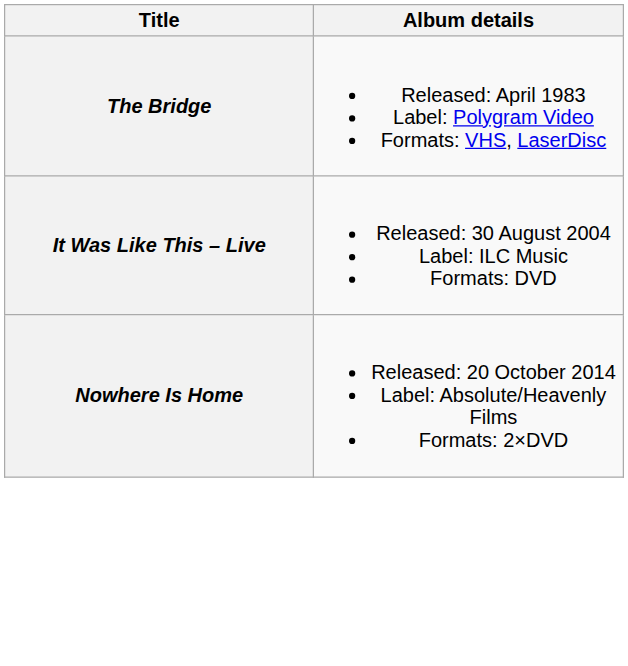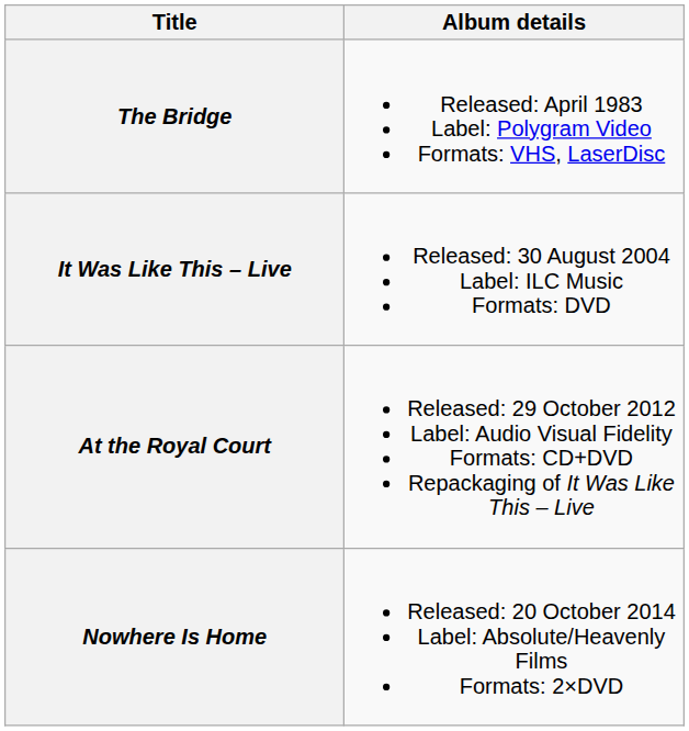 <table class="wikitable plainrowheaders" style="text-align:center;">
 <tr>
 <th scope="col" style="width:15em;">Title</th>
 <th scope="col" style="width:15em;">Album details</th>
 </tr>
 <tr>
 <th scope="row"><em>The Bridge</em></th>
 <td><br><ul><li>Released: April 1983</li><li>Label: <a href='#'>Polygram Video</a></li><li>Formats: <a href='#'>VHS</a>, <a href='#'>LaserDisc</a></li></ul></td>
 </tr>
 <tr>
 <th scope="row"><em>It Was Like This – Live</em></th>
 <td><br><ul><li>Released: 30 August 2004</li><li>Label: ILC Music</li><li>Formats: DVD</li></ul></td>
 </tr>
 <tr>
+<th scope="row"><em>At the Royal Court</em></th>
+<td><br><ul><li>Released: 29 October 2012</li><li>Label: Audio Visual Fidelity</li><li>Formats: CD+DVD</li><li>Repackaging of <em>It Was Like This – Live</em></li></ul></td>
+</tr>
+<tr>
 <th scope="row"><em>Nowhere Is Home</em></th>
 <td><br><ul><li>Released: 20 October 2014</li><li>Label: Absolute/Heavenly Films</li><li>Formats: 2×DVD</li></ul></td>
 </tr>
 </table>
